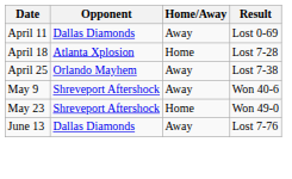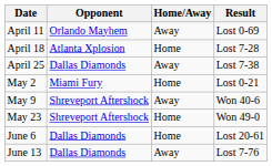 <table class="wikitable">
 <tr>
 <th>Date</th>
 <th>Opponent</th>
 <th>Home/Away</th>
 <th>Result</th>
 </tr>
 <tr>
 <td>April 11</td>
-<td><a href='#'>Dallas Diamonds</a></td>
+<td><a href='#'>Orlando Mayhem</a></td>
 <td>Away</td>
 <td>Lost 0-69</td>
 </tr>
 <tr>
 <td>April 18</td>
 <td><a href='#'>Atlanta Xplosion</a></td>
 <td>Home</td>
 <td>Lost 7-28</td>
 </tr>
 <tr>
 <td>April 25</td>
-<td><a href='#'>Orlando Mayhem</a></td>
+<td><a href='#'>Dallas Diamonds</a></td>
 <td>Away</td>
 <td>Lost 7-38</td>
+</tr>
+<tr>
+<td>May 2</td>
+<td><a href='#'>Miami Fury</a></td>
+<td>Home</td>
+<td>Lost 0-21</td>
 </tr>
 <tr>
 <td>May 9</td>
 <td><a href='#'>Shreveport Aftershock</a></td>
 <td>Away</td>
 <td>Won 40-6</td>
 </tr>
 <tr>
 <td>May 23</td>
 <td><a href='#'>Shreveport Aftershock</a></td>
 <td>Home</td>
 <td>Won 49-0</td>
 </tr>
 <tr>
+<td>June 6</td>
+<td><a href='#'>Dallas Diamonds</a></td>
+<td>Home</td>
+<td>Lost 20-61</td>
+</tr>
+<tr>
 <td>June 13</td>
 <td><a href='#'>Dallas Diamonds</a></td>
 <td>Away</td>
 <td>Lost 7-76</td>
 </tr>
 </table>
